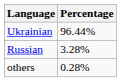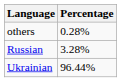 <table class="wikitable">
 <tr>
 <th>Language</th>
 <th>Percentage</th>
 </tr>
 <tr>
-<td><a href='#'>Ukrainian</a></td>
-<td>96.44%</td>
+<td>others</td>
+<td>0.28%</td>
 </tr>
 <tr>
 <td><a href='#'>Russian</a></td>
 <td>3.28%</td>
 </tr>
 <tr>
-<td>others</td>
-<td>0.28%</td>
+<td><a href='#'>Ukrainian</a></td>
+<td>96.44%</td>
 </tr>
 </table>
